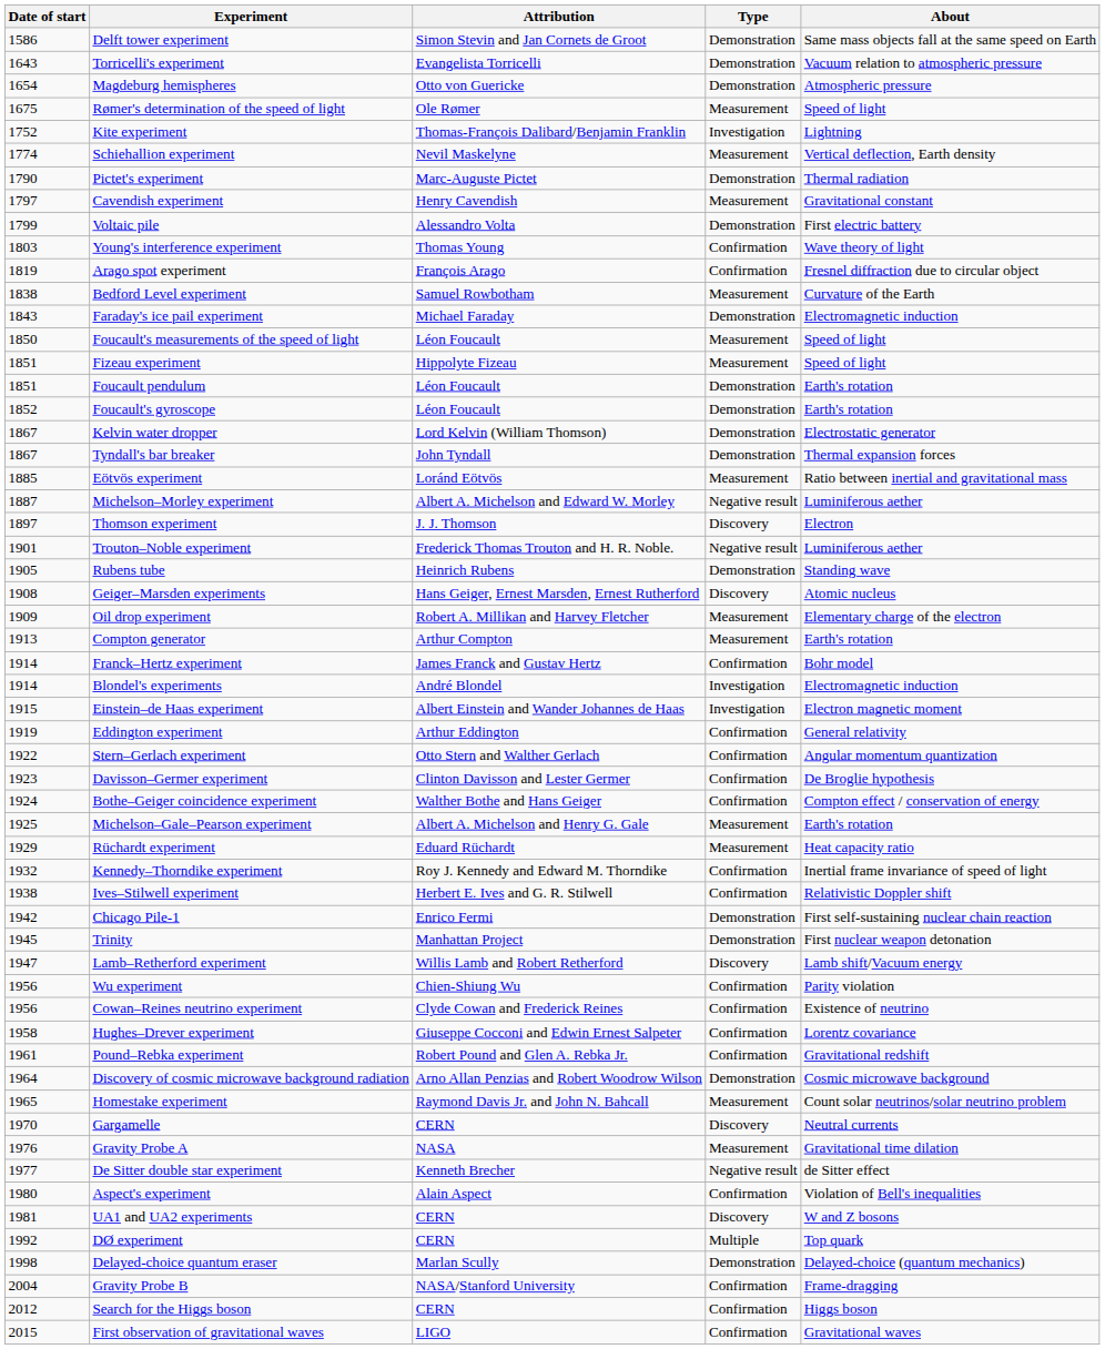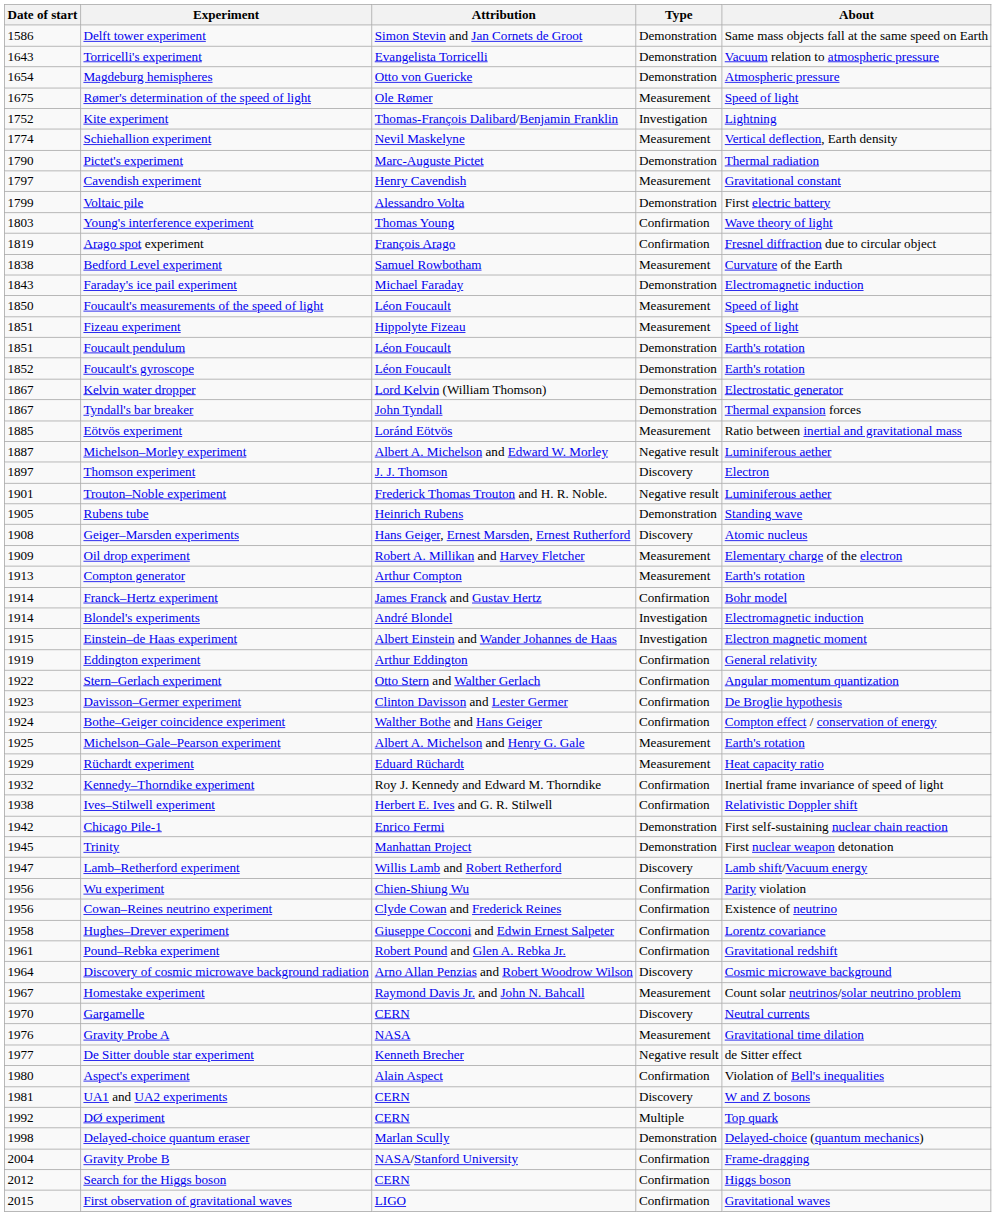 <table class="wikitable">
 <tr>
 <th>Date of start</th>
 <th>Experiment</th>
 <th>Attribution</th>
 <th>Type</th>
 <th>About</th>
 </tr>
 <tr>
 <td>1586</td>
 <td><a href='#'>Delft tower experiment</a></td>
 <td><a href='#'>Simon Stevin</a> and <a href='#'>Jan Cornets de Groot</a></td>
 <td>Demonstration</td>
 <td>Same mass objects fall at the same speed on Earth</td>
 </tr>
 <tr>
 <td>1643</td>
 <td><a href='#'>Torricelli's experiment</a></td>
 <td><a href='#'>Evangelista Torricelli</a></td>
 <td>Demonstration</td>
 <td><a href='#'>Vacuum</a> relation to <a href='#'>atmospheric pressure</a></td>
 </tr>
 <tr>
 <td>1654</td>
 <td><a href='#'>Magdeburg hemispheres</a></td>
 <td><a href='#'>Otto von Guericke</a></td>
 <td>Demonstration</td>
 <td><a href='#'>Atmospheric pressure</a></td>
 </tr>
 <tr>
 <td>1675</td>
 <td><a href='#'>Rømer's determination of the speed of light</a></td>
 <td><a href='#'>Ole Rømer</a></td>
 <td>Measurement</td>
 <td><a href='#'>Speed of light</a></td>
 </tr>
 <tr>
 <td>1752</td>
 <td><a href='#'>Kite experiment</a></td>
 <td><a href='#'>Thomas-François Dalibard</a>/<a href='#'>Benjamin Franklin</a></td>
 <td>Investigation</td>
 <td><a href='#'>Lightning</a></td>
 </tr>
 <tr>
 <td>1774</td>
 <td><a href='#'>Schiehallion experiment</a></td>
 <td><a href='#'>Nevil Maskelyne</a></td>
 <td>Measurement</td>
 <td><a href='#'>Vertical deflection</a>, Earth density</td>
 </tr>
 <tr>
 <td>1790</td>
 <td><a href='#'>Pictet's experiment</a></td>
 <td><a href='#'>Marc-Auguste Pictet</a></td>
 <td>Demonstration</td>
 <td><a href='#'>Thermal radiation</a></td>
 </tr>
 <tr>
 <td>1797</td>
 <td><a href='#'>Cavendish experiment</a></td>
 <td><a href='#'>Henry Cavendish</a></td>
 <td>Measurement</td>
 <td><a href='#'>Gravitational constant</a></td>
 </tr>
 <tr>
 <td>1799</td>
 <td><a href='#'>Voltaic pile</a></td>
 <td><a href='#'>Alessandro Volta</a></td>
 <td>Demonstration</td>
 <td>First <a href='#'>electric battery</a></td>
 </tr>
 <tr>
 <td>1803</td>
 <td><a href='#'>Young's interference experiment</a></td>
 <td><a href='#'>Thomas Young</a></td>
 <td>Confirmation</td>
 <td><a href='#'>Wave theory of light</a></td>
 </tr>
 <tr>
 <td>1819</td>
 <td><a href='#'>Arago spot</a> experiment</td>
 <td><a href='#'>François Arago</a></td>
 <td>Confirmation</td>
 <td><a href='#'>Fresnel diffraction</a> due to circular object</td>
 </tr>
 <tr>
 <td>1838</td>
 <td><a href='#'>Bedford Level experiment</a></td>
 <td><a href='#'>Samuel Rowbotham</a></td>
 <td>Measurement</td>
 <td><a href='#'>Curvature</a> of the Earth</td>
 </tr>
 <tr>
 <td>1843</td>
 <td><a href='#'>Faraday's ice pail experiment</a></td>
 <td><a href='#'>Michael Faraday</a></td>
 <td>Demonstration</td>
 <td><a href='#'>Electromagnetic induction</a></td>
 </tr>
 <tr>
 <td>1850</td>
 <td><a href='#'>Foucault's measurements of the speed of light</a></td>
 <td><a href='#'>Léon Foucault</a></td>
 <td>Measurement</td>
 <td><a href='#'>Speed of light</a></td>
 </tr>
 <tr>
 <td>1851</td>
 <td><a href='#'>Fizeau experiment</a></td>
 <td><a href='#'>Hippolyte Fizeau</a></td>
 <td>Measurement</td>
 <td><a href='#'>Speed of light</a></td>
 </tr>
 <tr>
 <td>1851</td>
 <td><a href='#'>Foucault pendulum</a></td>
 <td><a href='#'>Léon Foucault</a></td>
 <td>Demonstration</td>
 <td><a href='#'>Earth's rotation</a></td>
 </tr>
 <tr>
 <td>1852</td>
 <td><a href='#'>Foucault's gyroscope</a></td>
 <td><a href='#'>Léon Foucault</a></td>
 <td>Demonstration</td>
 <td><a href='#'>Earth's rotation</a></td>
 </tr>
 <tr>
 <td>1867</td>
 <td><a href='#'>Kelvin water dropper</a></td>
 <td><a href='#'>Lord Kelvin</a> (William Thomson)</td>
 <td>Demonstration</td>
 <td><a href='#'>Electrostatic generator</a></td>
 </tr>
 <tr>
 <td>1867</td>
 <td><a href='#'>Tyndall's bar breaker</a></td>
 <td><a href='#'>John Tyndall</a></td>
 <td>Demonstration</td>
 <td><a href='#'>Thermal expansion</a> forces</td>
 </tr>
 <tr>
 <td>1885</td>
 <td><a href='#'>Eötvös experiment</a></td>
 <td><a href='#'>Loránd Eötvös</a></td>
 <td>Measurement</td>
 <td>Ratio between <a href='#'>inertial and gravitational mass</a></td>
 </tr>
 <tr>
 <td>1887</td>
 <td><a href='#'>Michelson–Morley experiment</a></td>
 <td><a href='#'>Albert A. Michelson</a> and <a href='#'>Edward W. Morley</a></td>
 <td>Negative result</td>
 <td><a href='#'>Luminiferous aether</a></td>
 </tr>
 <tr>
 <td>1897</td>
 <td><a href='#'>Thomson experiment</a></td>
 <td><a href='#'>J. J. Thomson</a></td>
 <td>Discovery</td>
 <td><a href='#'>Electron</a></td>
 </tr>
 <tr>
 <td>1901</td>
 <td><a href='#'>Trouton–Noble experiment</a></td>
 <td><a href='#'>Frederick Thomas Trouton</a> and H. R. Noble.</td>
 <td>Negative result</td>
 <td><a href='#'>Luminiferous aether</a></td>
 </tr>
 <tr>
 <td>1905</td>
 <td><a href='#'>Rubens tube</a></td>
 <td><a href='#'>Heinrich Rubens</a></td>
 <td>Demonstration</td>
 <td><a href='#'>Standing wave</a></td>
 </tr>
 <tr>
 <td>1908</td>
 <td><a href='#'>Geiger–Marsden experiments</a></td>
 <td><a href='#'>Hans Geiger</a>, <a href='#'>Ernest Marsden</a>, <a href='#'>Ernest Rutherford</a></td>
 <td>Discovery</td>
 <td><a href='#'>Atomic nucleus</a></td>
 </tr>
 <tr>
 <td>1909</td>
 <td><a href='#'>Oil drop experiment</a></td>
 <td><a href='#'>Robert A. Millikan</a> and <a href='#'>Harvey Fletcher</a></td>
 <td>Measurement</td>
 <td><a href='#'>Elementary charge</a> of the <a href='#'>electron</a></td>
 </tr>
 <tr>
 <td>1913</td>
 <td><a href='#'>Compton generator</a></td>
 <td><a href='#'>Arthur Compton</a></td>
 <td>Measurement</td>
 <td><a href='#'>Earth's rotation</a></td>
 </tr>
 <tr>
 <td>1914</td>
 <td><a href='#'>Franck–Hertz experiment</a></td>
 <td><a href='#'>James Franck</a> and <a href='#'>Gustav Hertz</a></td>
 <td>Confirmation</td>
 <td><a href='#'>Bohr model</a></td>
 </tr>
 <tr>
 <td>1914</td>
 <td><a href='#'>Blondel's experiments</a></td>
 <td><a href='#'>André Blondel</a></td>
 <td>Investigation</td>
 <td><a href='#'>Electromagnetic induction</a></td>
 </tr>
 <tr>
 <td>1915</td>
 <td><a href='#'>Einstein–de Haas experiment</a></td>
 <td><a href='#'>Albert Einstein</a> and <a href='#'>Wander Johannes de Haas</a></td>
 <td>Investigation</td>
 <td><a href='#'>Electron magnetic moment</a></td>
 </tr>
 <tr>
 <td>1919</td>
 <td><a href='#'>Eddington experiment</a></td>
 <td><a href='#'>Arthur Eddington</a></td>
 <td>Confirmation</td>
 <td><a href='#'>General relativity</a></td>
 </tr>
 <tr>
 <td>1922</td>
 <td><a href='#'>Stern–Gerlach experiment</a></td>
 <td><a href='#'>Otto Stern</a> and <a href='#'>Walther Gerlach</a></td>
 <td>Confirmation</td>
 <td><a href='#'>Angular momentum quantization</a></td>
 </tr>
 <tr>
 <td>1923</td>
 <td><a href='#'>Davisson–Germer experiment</a></td>
 <td><a href='#'>Clinton Davisson</a> and <a href='#'>Lester Germer</a></td>
 <td>Confirmation</td>
 <td><a href='#'>De Broglie hypothesis</a></td>
 </tr>
 <tr>
 <td>1924</td>
 <td><a href='#'>Bothe–Geiger coincidence experiment</a></td>
 <td><a href='#'>Walther Bothe</a> and <a href='#'>Hans Geiger</a></td>
 <td>Confirmation</td>
 <td><a href='#'>Compton effect</a> / <a href='#'>conservation of energy</a></td>
 </tr>
 <tr>
 <td>1925</td>
 <td><a href='#'>Michelson–Gale–Pearson experiment</a></td>
 <td><a href='#'>Albert A. Michelson</a> and <a href='#'>Henry G. Gale</a></td>
 <td>Measurement</td>
 <td><a href='#'>Earth's rotation</a></td>
 </tr>
 <tr>
 <td>1929</td>
 <td><a href='#'>Rüchardt experiment</a></td>
 <td><a href='#'>Eduard Rüchardt</a></td>
 <td>Measurement</td>
 <td><a href='#'>Heat capacity ratio</a></td>
 </tr>
 <tr>
 <td>1932</td>
 <td><a href='#'>Kennedy–Thorndike experiment</a></td>
 <td>Roy J. Kennedy and Edward M. Thorndike</td>
 <td>Confirmation</td>
 <td>Inertial frame invariance of speed of light</td>
 </tr>
 <tr>
 <td>1938</td>
 <td><a href='#'>Ives–Stilwell experiment</a></td>
 <td><a href='#'>Herbert E. Ives</a> and G. R. Stilwell</td>
 <td>Confirmation</td>
 <td><a href='#'>Relativistic Doppler shift</a></td>
 </tr>
 <tr>
 <td>1942</td>
 <td><a href='#'>Chicago Pile-1</a></td>
 <td><a href='#'>Enrico Fermi</a></td>
 <td>Demonstration</td>
 <td>First self-sustaining <a href='#'>nuclear chain reaction</a></td>
 </tr>
 <tr>
 <td>1945</td>
 <td><a href='#'>Trinity</a></td>
 <td><a href='#'>Manhattan Project</a></td>
 <td>Demonstration</td>
 <td>First <a href='#'>nuclear weapon</a> detonation</td>
 </tr>
 <tr>
 <td>1947</td>
 <td><a href='#'>Lamb–Retherford experiment</a></td>
 <td><a href='#'>Willis Lamb</a> and <a href='#'>Robert Retherford</a></td>
 <td>Discovery</td>
 <td><a href='#'>Lamb shift</a>/<a href='#'>Vacuum energy</a></td>
 </tr>
 <tr>
 <td>1956</td>
 <td><a href='#'>Wu experiment</a></td>
 <td><a href='#'>Chien-Shiung Wu</a></td>
 <td>Confirmation</td>
 <td><a href='#'>Parity</a> violation</td>
 </tr>
 <tr>
 <td>1956</td>
 <td><a href='#'>Cowan–Reines neutrino experiment</a></td>
 <td><a href='#'>Clyde Cowan</a> and <a href='#'>Frederick Reines</a></td>
 <td>Confirmation</td>
 <td>Existence of <a href='#'>neutrino</a></td>
 </tr>
 <tr>
 <td>1958</td>
 <td><a href='#'>Hughes–Drever experiment</a></td>
 <td><a href='#'>Giuseppe Cocconi</a> and <a href='#'>Edwin Ernest Salpeter</a></td>
 <td>Confirmation</td>
 <td><a href='#'>Lorentz covariance</a></td>
 </tr>
 <tr>
 <td>1961</td>
 <td><a href='#'>Pound–Rebka experiment</a></td>
 <td><a href='#'>Robert Pound</a> and <a href='#'>Glen A. Rebka Jr.</a></td>
 <td>Confirmation</td>
 <td><a href='#'>Gravitational redshift</a></td>
 </tr>
 <tr>
 <td>1964</td>
 <td><a href='#'>Discovery of cosmic microwave background radiation</a></td>
 <td><a href='#'>Arno Allan Penzias</a> and <a href='#'>Robert Woodrow Wilson</a></td>
-<td>Demonstration</td>
+<td>Discovery</td>
 <td><a href='#'>Cosmic microwave background</a></td>
 </tr>
 <tr>
-<td>1965</td>
+<td>1967</td>
 <td><a href='#'>Homestake experiment</a></td>
 <td><a href='#'>Raymond Davis Jr.</a> and <a href='#'>John N. Bahcall</a></td>
 <td>Measurement</td>
 <td>Count solar <a href='#'>neutrinos</a>/<a href='#'>solar neutrino problem</a></td>
 </tr>
 <tr>
 <td>1970</td>
 <td><a href='#'>Gargamelle</a></td>
 <td><a href='#'>CERN</a></td>
 <td>Discovery</td>
 <td><a href='#'>Neutral currents</a></td>
 </tr>
 <tr>
 <td>1976</td>
 <td><a href='#'>Gravity Probe A</a></td>
 <td><a href='#'>NASA</a></td>
 <td>Measurement</td>
 <td><a href='#'>Gravitational time dilation</a></td>
 </tr>
 <tr>
 <td>1977</td>
 <td><a href='#'>De Sitter double star experiment</a></td>
 <td><a href='#'>Kenneth Brecher</a></td>
 <td>Negative result</td>
 <td>de Sitter effect</td>
 </tr>
 <tr>
 <td>1980</td>
 <td><a href='#'>Aspect's experiment</a></td>
 <td><a href='#'>Alain Aspect</a></td>
 <td>Confirmation</td>
 <td>Violation of <a href='#'>Bell's inequalities</a></td>
 </tr>
 <tr>
 <td>1981</td>
 <td><a href='#'>UA1</a> and <a href='#'>UA2 experiments</a></td>
 <td><a href='#'>CERN</a></td>
 <td>Discovery</td>
 <td><a href='#'>W and Z bosons</a></td>
 </tr>
 <tr>
 <td>1992</td>
 <td><a href='#'>DØ experiment</a></td>
 <td><a href='#'>CERN</a></td>
 <td>Multiple</td>
 <td><a href='#'>Top quark</a></td>
 </tr>
 <tr>
 <td>1998</td>
 <td><a href='#'>Delayed-choice quantum eraser</a></td>
 <td><a href='#'>Marlan Scully</a></td>
 <td>Demonstration</td>
 <td><a href='#'>Delayed-choice</a> (<a href='#'>quantum mechanics</a>)</td>
 </tr>
 <tr>
 <td>2004</td>
 <td><a href='#'>Gravity Probe B</a></td>
 <td><a href='#'>NASA</a>/<a href='#'>Stanford University</a></td>
 <td>Confirmation</td>
 <td><a href='#'>Frame-dragging</a></td>
 </tr>
 <tr>
 <td>2012</td>
 <td><a href='#'>Search for the Higgs boson</a></td>
 <td><a href='#'>CERN</a></td>
 <td>Confirmation</td>
 <td><a href='#'>Higgs boson</a></td>
 </tr>
 <tr>
 <td>2015</td>
 <td><a href='#'>First observation of gravitational waves</a></td>
 <td><a href='#'>LIGO</a></td>
 <td>Confirmation</td>
 <td><a href='#'>Gravitational waves</a></td>
 </tr>
 </table>
